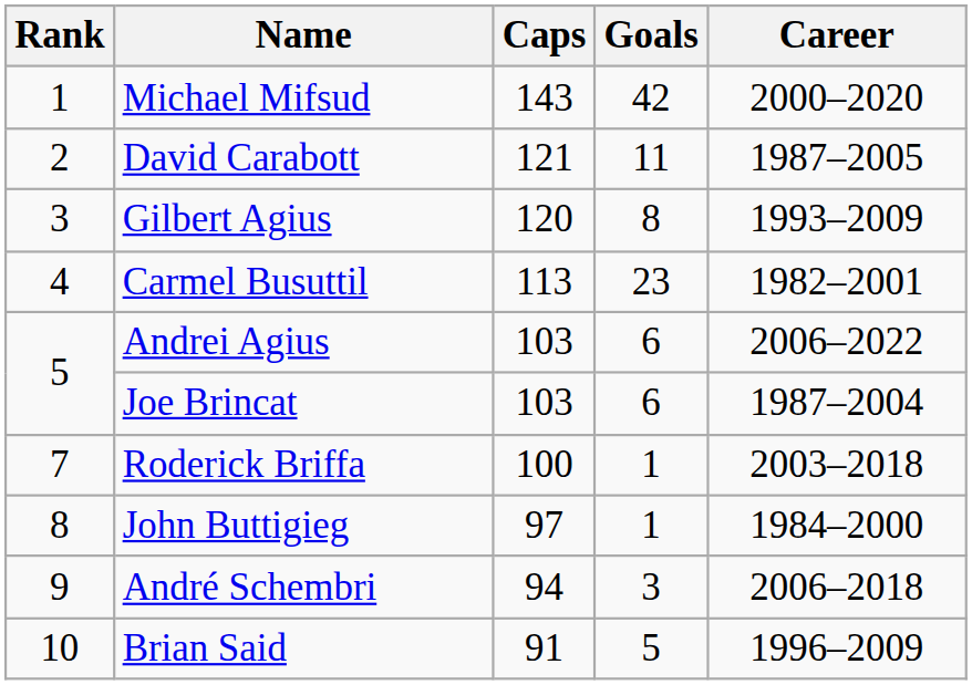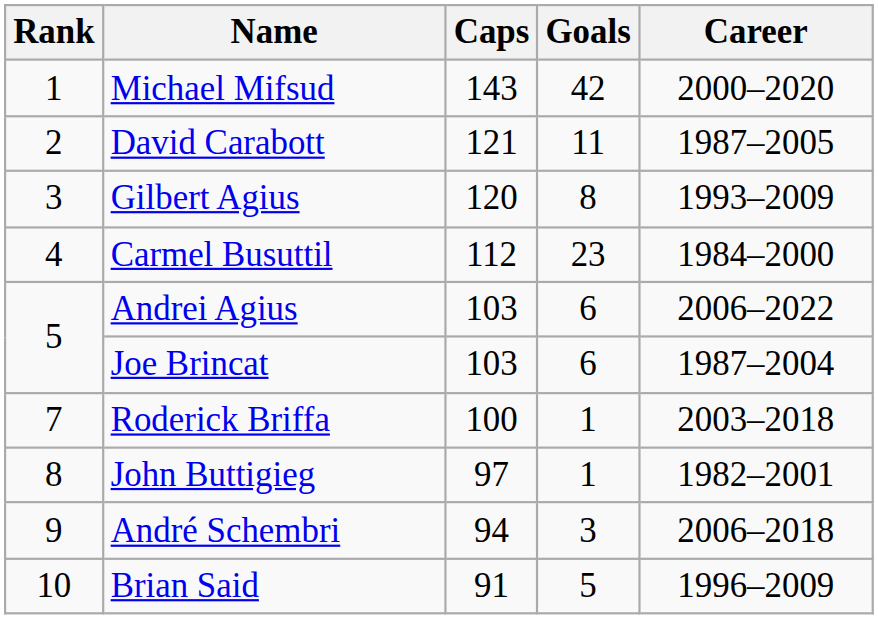 <table class="wikitable sortable" style="text-align:center;">
 <tr>
 <th>Rank</th>
 <th style="width:150px;">Name</th>
 <th>Caps</th>
 <th>Goals</th>
 <th style="width:100px;">Career</th>
 </tr>
 <tr>
 <td>1</td>
 <td align="left"><a href='#'>Michael Mifsud</a></td>
 <td>143</td>
 <td>42</td>
 <td>2000–2020</td>
 </tr>
 <tr>
 <td>2</td>
 <td align="left"><a href='#'>David Carabott</a></td>
 <td>121</td>
 <td>11</td>
 <td>1987–2005</td>
 </tr>
 <tr>
 <td>3</td>
 <td align="left"><a href='#'>Gilbert Agius</a></td>
 <td>120</td>
 <td>8</td>
 <td>1993–2009</td>
 </tr>
 <tr>
 <td>4</td>
 <td align="left"><a href='#'>Carmel Busuttil</a></td>
-<td>113</td>
+<td>112</td>
 <td>23</td>
-<td>1982–2001</td>
+<td>1984–2000</td>
 </tr>
 <tr>
 <td rowspan=2>5</td>
 <td align="left"><a href='#'>Andrei Agius</a></td>
 <td>103</td>
 <td>6</td>
 <td>2006–2022</td>
 </tr>
 <tr>
 <td align="left"><a href='#'>Joe Brincat</a></td>
 <td>103</td>
 <td>6</td>
 <td>1987–2004</td>
 </tr>
 <tr>
 <td>7</td>
 <td align="left"><a href='#'>Roderick Briffa</a></td>
 <td>100</td>
 <td>1</td>
 <td>2003–2018</td>
 </tr>
 <tr>
 <td>8</td>
 <td align="left"><a href='#'>John Buttigieg</a></td>
 <td>97</td>
 <td>1</td>
-<td>1984–2000</td>
+<td>1982–2001</td>
 </tr>
 <tr>
 <td>9</td>
 <td align="left"><a href='#'>André Schembri</a></td>
 <td>94</td>
 <td>3</td>
 <td>2006–2018</td>
 </tr>
 <tr>
 <td>10</td>
 <td align="left"><a href='#'>Brian Said</a></td>
 <td>91</td>
 <td>5</td>
 <td>1996–2009</td>
 </tr>
 </table>
